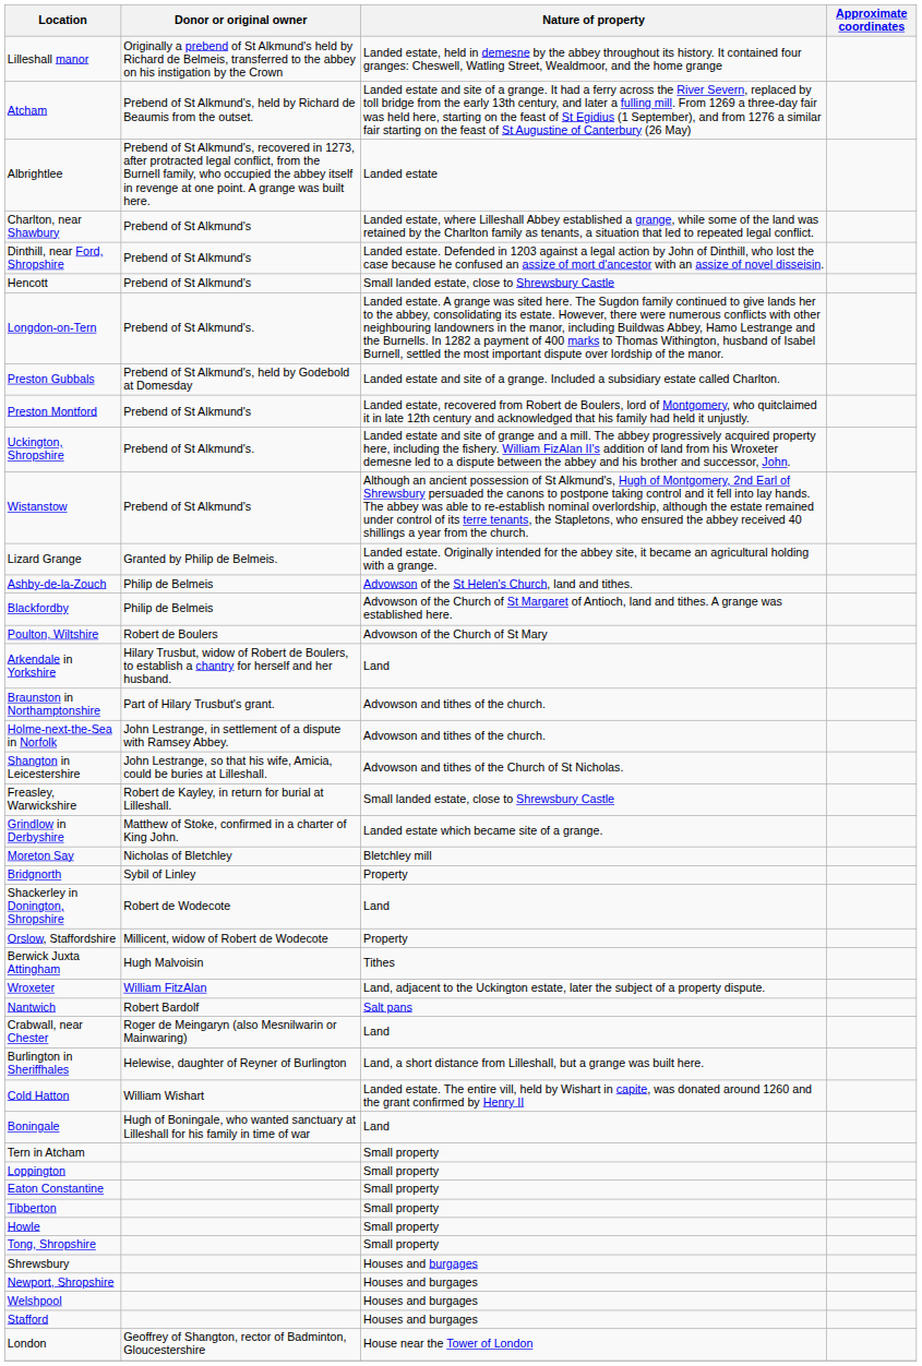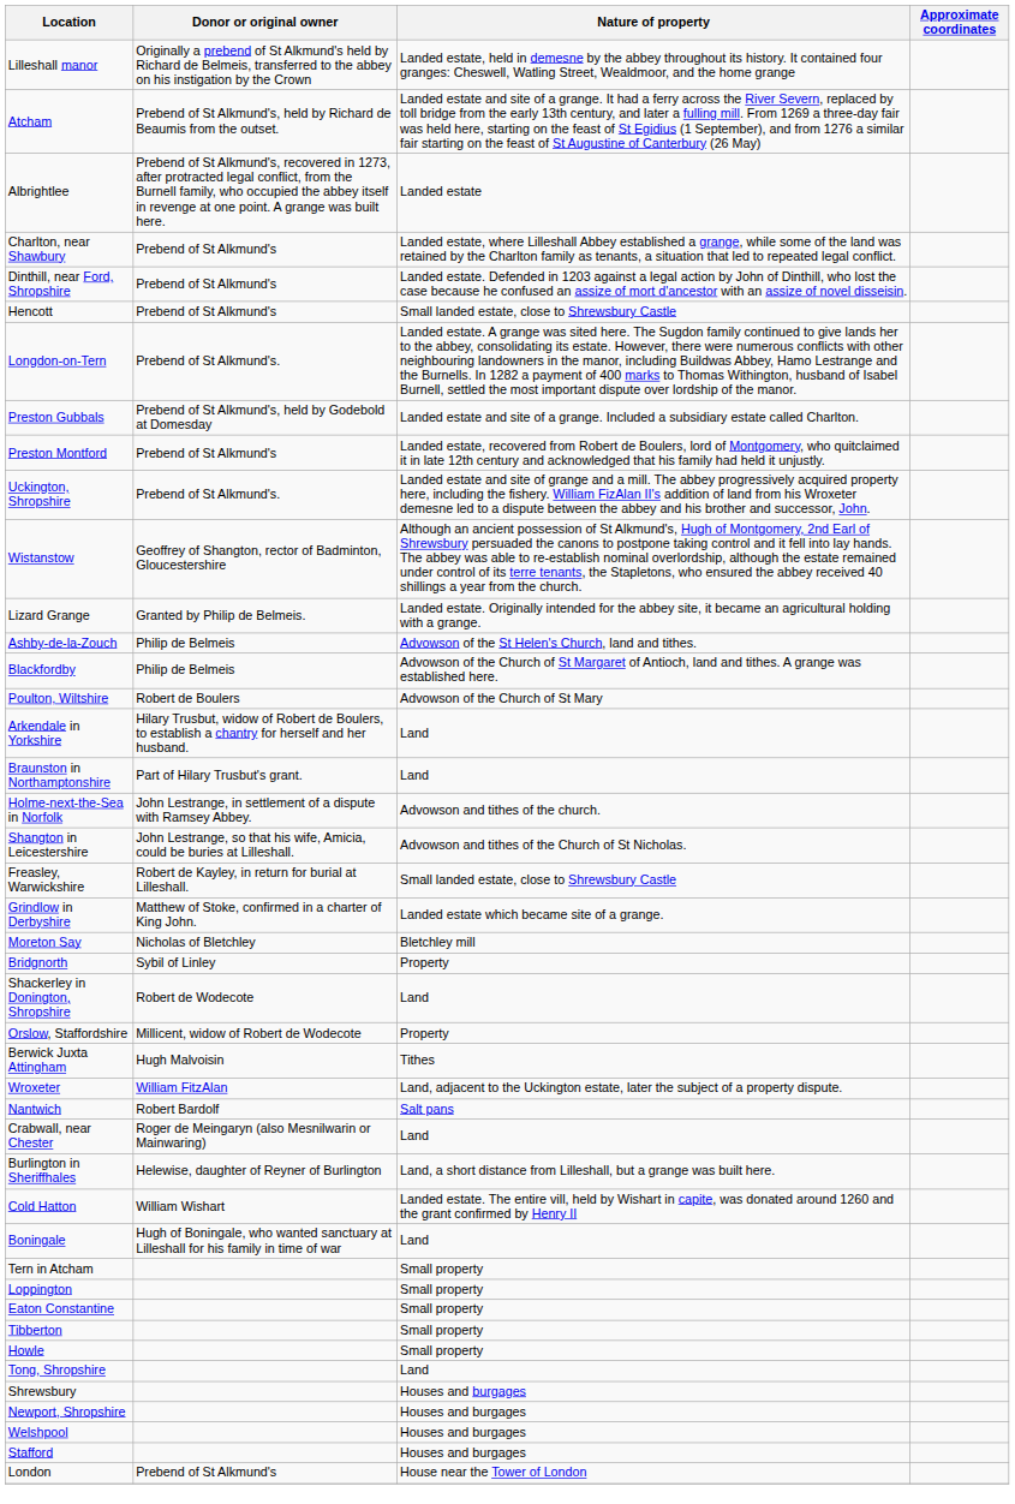 <table class="wikitable">
 <tr>
 <th>Location</th>
 <th>Donor or original owner</th>
 <th>Nature of property</th>
 <th><a href='#'>Approximate coordinates</a></th>
 </tr>
 <tr>
 <td>Lilleshall <a href='#'>manor</a></td>
 <td>Originally a <a href='#'>prebend</a> of St Alkmund's held by Richard de Belmeis, transferred to the abbey on his instigation by the Crown</td>
 <td>Landed estate, held in <a href='#'>demesne</a> by the abbey throughout its history. It contained four granges: Cheswell, Watling Street, Wealdmoor, and the home grange</td>
 <td></td>
 </tr>
 <tr>
 <td><a href='#'>Atcham</a></td>
 <td>Prebend of St Alkmund's, held by Richard de Beaumis from the outset.</td>
 <td>Landed estate and site of a grange. It had a ferry across the <a href='#'>River Severn</a>, replaced by toll bridge from the early 13th century, and later a <a href='#'>fulling mill</a>. From 1269 a three-day fair was held here, starting on the feast of <a href='#'>St Egidius</a> (1 September), and from 1276 a similar fair starting on the feast of <a href='#'>St Augustine of Canterbury</a> (26 May)</td>
 <td></td>
 </tr>
 <tr>
 <td>Albrightlee</td>
 <td>Prebend of St Alkmund's, recovered in 1273, after protracted legal conflict, from the Burnell family, who occupied the abbey itself in revenge at one point. A grange was built here.</td>
 <td>Landed estate</td>
 <td></td>
 </tr>
 <tr>
 <td>Charlton, near <a href='#'>Shawbury</a></td>
 <td>Prebend of St Alkmund's</td>
 <td>Landed estate, where Lilleshall Abbey established a <a href='#'>grange</a>, while some of the land was retained by the Charlton family as tenants, a situation that led to repeated legal conflict.</td>
 <td> </td>
 </tr>
 <tr>
 <td>Dinthill, near <a href='#'>Ford, Shropshire</a></td>
 <td>Prebend of St Alkmund's</td>
 <td>Landed estate. Defended in 1203 against a legal action by John of Dinthill, who lost the case because he confused an <a href='#'>assize of mort d'ancestor</a> with an <a href='#'>assize of novel disseisin</a>.</td>
 <td></td>
 </tr>
 <tr>
 <td>Hencott</td>
 <td>Prebend of St Alkmund's</td>
 <td>Small landed estate, close to <a href='#'>Shrewsbury Castle</a></td>
 <td></td>
 </tr>
 <tr>
 <td><a href='#'>Longdon-on-Tern</a></td>
 <td>Prebend of St Alkmund's.</td>
 <td>Landed estate. A grange was sited here. The Sugdon family continued to give lands her to the abbey, consolidating its estate. However, there were numerous conflicts with other neighbouring landowners in the manor, including Buildwas Abbey, Hamo Lestrange and the Burnells.  In 1282 a payment of 400 <a href='#'>marks</a> to Thomas Withington, husband of Isabel Burnell, settled the most important dispute over lordship of the manor.</td>
 <td></td>
 </tr>
 <tr>
 <td><a href='#'>Preston Gubbals</a></td>
 <td>Prebend of St Alkmund's, held by Godebold at Domesday</td>
 <td>Landed estate and site of a grange. Included a subsidiary estate called Charlton.</td>
 <td></td>
 </tr>
 <tr>
 <td><a href='#'>Preston Montford</a></td>
 <td>Prebend of St Alkmund's</td>
 <td>Landed estate, recovered from Robert de Boulers, lord of <a href='#'>Montgomery</a>, who quitclaimed it in late 12th century and acknowledged that his family had held it unjustly.</td>
 <td></td>
 </tr>
 <tr>
 <td><a href='#'>Uckington, Shropshire</a></td>
 <td>Prebend of St Alkmund's.</td>
 <td>Landed estate and site of grange and a mill. The abbey progressively acquired property here, including the fishery. <a href='#'>William FizAlan II's</a> addition of land from his Wroxeter demesne led to a dispute between the abbey and his brother and successor, <a href='#'>John</a>.</td>
 <td></td>
 </tr>
 <tr>
 <td><a href='#'>Wistanstow</a></td>
-<td>Prebend of St Alkmund's</td>
+<td>Geoffrey of Shangton, rector of Badminton, Gloucestershire</td>
 <td>Although an ancient possession of St Alkmund's, <a href='#'>Hugh of Montgomery, 2nd Earl of Shrewsbury</a> persuaded the canons to postpone taking control and it fell into lay hands. The abbey was able to re-establish nominal overlordship, although the estate remained under control of its <a href='#'>terre tenants</a>, the Stapletons, who ensured the abbey received 40 shillings a year from the church.</td>
 <td></td>
 </tr>
 <tr>
 <td>Lizard Grange</td>
 <td>Granted by Philip de Belmeis.</td>
 <td>Landed estate. Originally intended for the abbey site, it became an agricultural holding with a grange.</td>
 <td></td>
 </tr>
 <tr>
 <td><a href='#'>Ashby-de-la-Zouch</a></td>
 <td>Philip de Belmeis</td>
 <td><a href='#'>Advowson</a> of the <a href='#'>St Helen's Church</a>, land and tithes.</td>
 <td></td>
 </tr>
 <tr>
 <td><a href='#'>Blackfordby</a></td>
 <td>Philip de Belmeis</td>
 <td>Advowson of the Church of <a href='#'>St Margaret</a> of Antioch, land and tithes. A grange was established here.</td>
 <td></td>
 </tr>
 <tr>
 <td><a href='#'>Poulton, Wiltshire</a></td>
 <td>Robert de Boulers</td>
 <td>Advowson of the Church of St Mary</td>
 <td></td>
 </tr>
 <tr>
 <td><a href='#'>Arkendale</a> in <a href='#'>Yorkshire</a></td>
 <td>Hilary Trusbut, widow of Robert de Boulers, to establish a <a href='#'>chantry</a> for herself and her husband.</td>
 <td>Land</td>
 <td></td>
 </tr>
 <tr>
 <td><a href='#'>Braunston</a> in <a href='#'>Northamptonshire</a></td>
 <td>Part of Hilary Trusbut's grant.</td>
-<td>Advowson and tithes of the church.</td>
+<td>Land</td>
 <td></td>
 </tr>
 <tr>
 <td><a href='#'>Holme-next-the-Sea</a> in <a href='#'>Norfolk</a></td>
 <td>John Lestrange, in settlement of a dispute with Ramsey Abbey.</td>
 <td>Advowson and tithes of the church.</td>
 <td></td>
 </tr>
 <tr>
 <td><a href='#'>Shangton</a> in Leicestershire</td>
 <td>John Lestrange, so that his wife, Amicia, could be buries at Lilleshall.</td>
 <td>Advowson and tithes of the Church of St Nicholas.</td>
 <td></td>
 </tr>
 <tr>
 <td>Freasley, Warwickshire</td>
 <td>Robert de Kayley, in return for burial at Lilleshall.</td>
 <td>Small landed estate, close to <a href='#'>Shrewsbury Castle</a></td>
 <td></td>
 </tr>
 <tr>
 <td><a href='#'>Grindlow</a> in <a href='#'>Derbyshire</a></td>
 <td>Matthew of Stoke, confirmed in a charter of King John.</td>
 <td>Landed estate which became site of a grange.</td>
 <td></td>
 </tr>
 <tr>
 <td><a href='#'>Moreton Say</a></td>
 <td>Nicholas of Bletchley</td>
 <td>Bletchley mill</td>
 <td></td>
 </tr>
 <tr>
 <td><a href='#'>Bridgnorth</a></td>
 <td>Sybil of Linley</td>
 <td>Property</td>
 <td></td>
 </tr>
 <tr>
 <td>Shackerley in <a href='#'>Donington, Shropshire</a></td>
 <td>Robert de Wodecote</td>
 <td>Land</td>
 <td></td>
 </tr>
 <tr>
 <td><a href='#'>Orslow</a>, Staffordshire</td>
 <td>Millicent, widow of Robert de Wodecote</td>
 <td>Property</td>
 <td></td>
 </tr>
 <tr>
 <td>Berwick Juxta <a href='#'>Attingham</a></td>
 <td>Hugh Malvoisin</td>
 <td>Tithes</td>
 <td></td>
 </tr>
 <tr>
 <td><a href='#'>Wroxeter</a></td>
 <td><a href='#'>William FitzAlan</a></td>
 <td>Land, adjacent to the Uckington estate, later the subject of a property dispute.</td>
 <td></td>
 </tr>
 <tr>
 <td><a href='#'>Nantwich</a></td>
 <td>Robert Bardolf</td>
 <td><a href='#'>Salt pans</a></td>
 <td></td>
 </tr>
 <tr>
 <td>Crabwall, near <a href='#'>Chester</a></td>
 <td>Roger de Meingaryn (also Mesnilwarin or Mainwaring)</td>
 <td>Land</td>
 <td></td>
 </tr>
 <tr>
 <td>Burlington in <a href='#'>Sheriffhales</a></td>
 <td>Helewise, daughter of Reyner of Burlington</td>
 <td>Land, a short distance from Lilleshall, but a grange was built here.</td>
 <td></td>
 </tr>
 <tr>
 <td><a href='#'>Cold Hatton</a></td>
 <td>William Wishart</td>
 <td>Landed estate. The entire vill, held by Wishart in <a href='#'>capite</a>, was donated around 1260 and the grant confirmed by <a href='#'>Henry II</a></td>
 <td></td>
 </tr>
 <tr>
 <td><a href='#'>Boningale</a></td>
 <td>Hugh of Boningale, who wanted sanctuary at Lilleshall for his family in time of war</td>
 <td>Land</td>
 <td></td>
 </tr>
 <tr>
 <td>Tern in Atcham</td>
 <td></td>
 <td>Small property</td>
 <td></td>
 </tr>
 <tr>
 <td><a href='#'>Loppington</a></td>
 <td></td>
 <td>Small property</td>
 <td></td>
 </tr>
 <tr>
 <td><a href='#'>Eaton Constantine</a></td>
 <td></td>
 <td>Small property</td>
 <td></td>
 </tr>
 <tr>
 <td><a href='#'>Tibberton</a></td>
 <td></td>
 <td>Small property</td>
 <td></td>
 </tr>
 <tr>
 <td><a href='#'>Howle</a></td>
 <td></td>
 <td>Small property</td>
 <td></td>
 </tr>
 <tr>
 <td><a href='#'>Tong, Shropshire</a></td>
 <td></td>
-<td>Small property</td>
+<td>Land</td>
 <td></td>
 </tr>
 <tr>
 <td>Shrewsbury</td>
 <td></td>
 <td>Houses and <a href='#'>burgages</a></td>
 <td></td>
 </tr>
 <tr>
 <td><a href='#'>Newport, Shropshire</a></td>
 <td></td>
 <td>Houses and burgages</td>
 <td></td>
 </tr>
 <tr>
 <td><a href='#'>Welshpool</a></td>
 <td></td>
 <td>Houses and burgages</td>
 <td></td>
 </tr>
 <tr>
 <td><a href='#'>Stafford</a></td>
 <td></td>
 <td>Houses and burgages</td>
 <td></td>
 </tr>
 <tr>
 <td>London</td>
-<td>Geoffrey of Shangton, rector of Badminton, Gloucestershire</td>
+<td>Prebend of St Alkmund's</td>
 <td>House near the <a href='#'>Tower of London</a></td>
 <td></td>
 </tr>
 <tr>
 </tr>
 </table>
